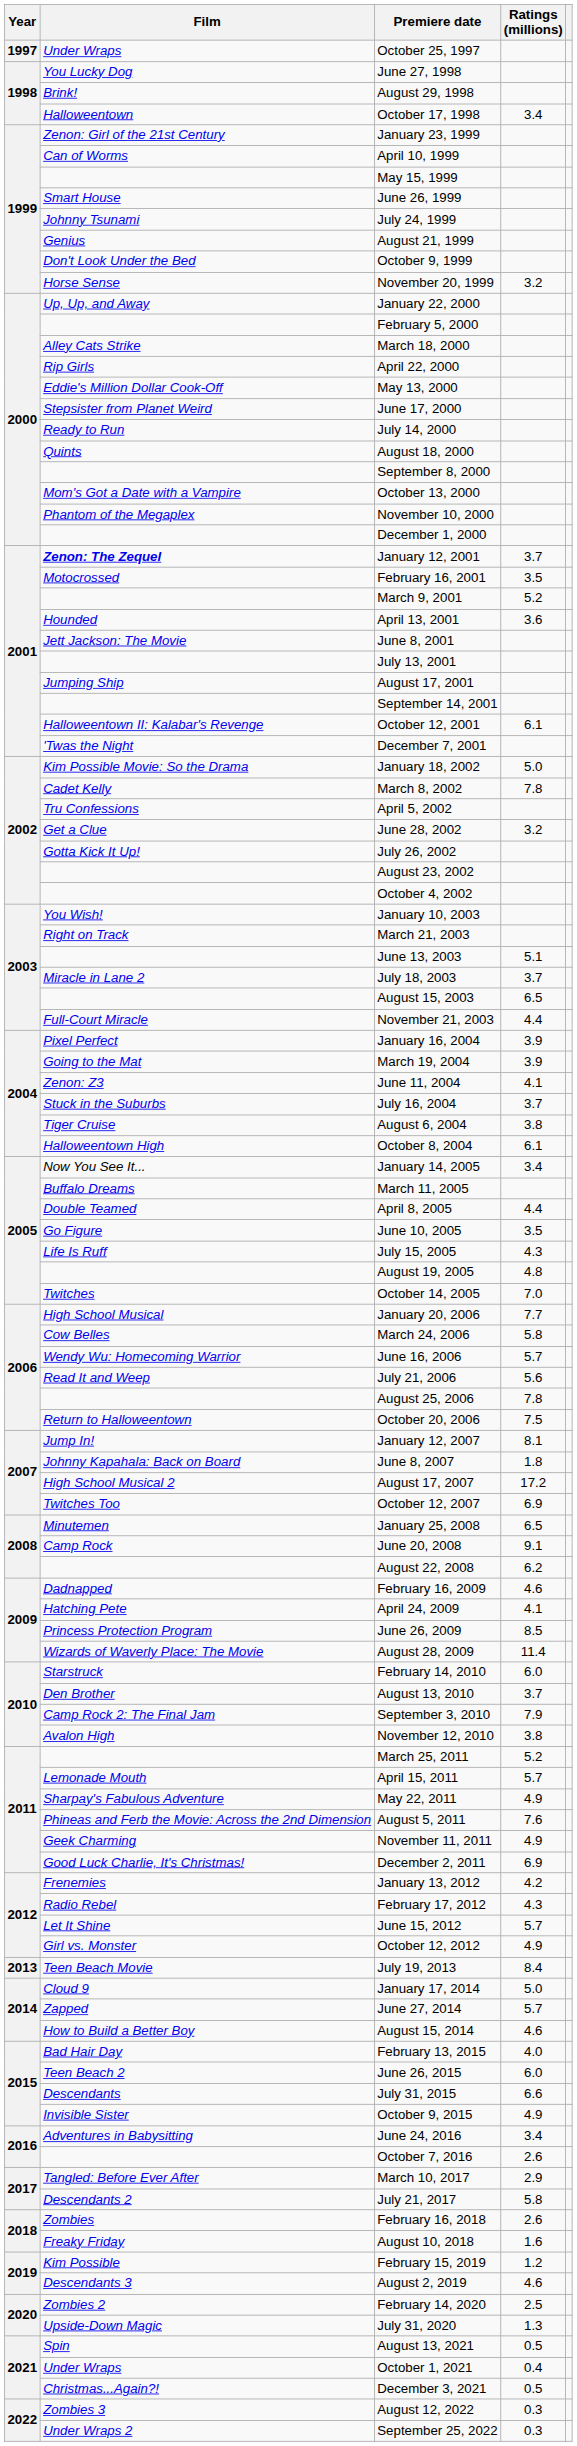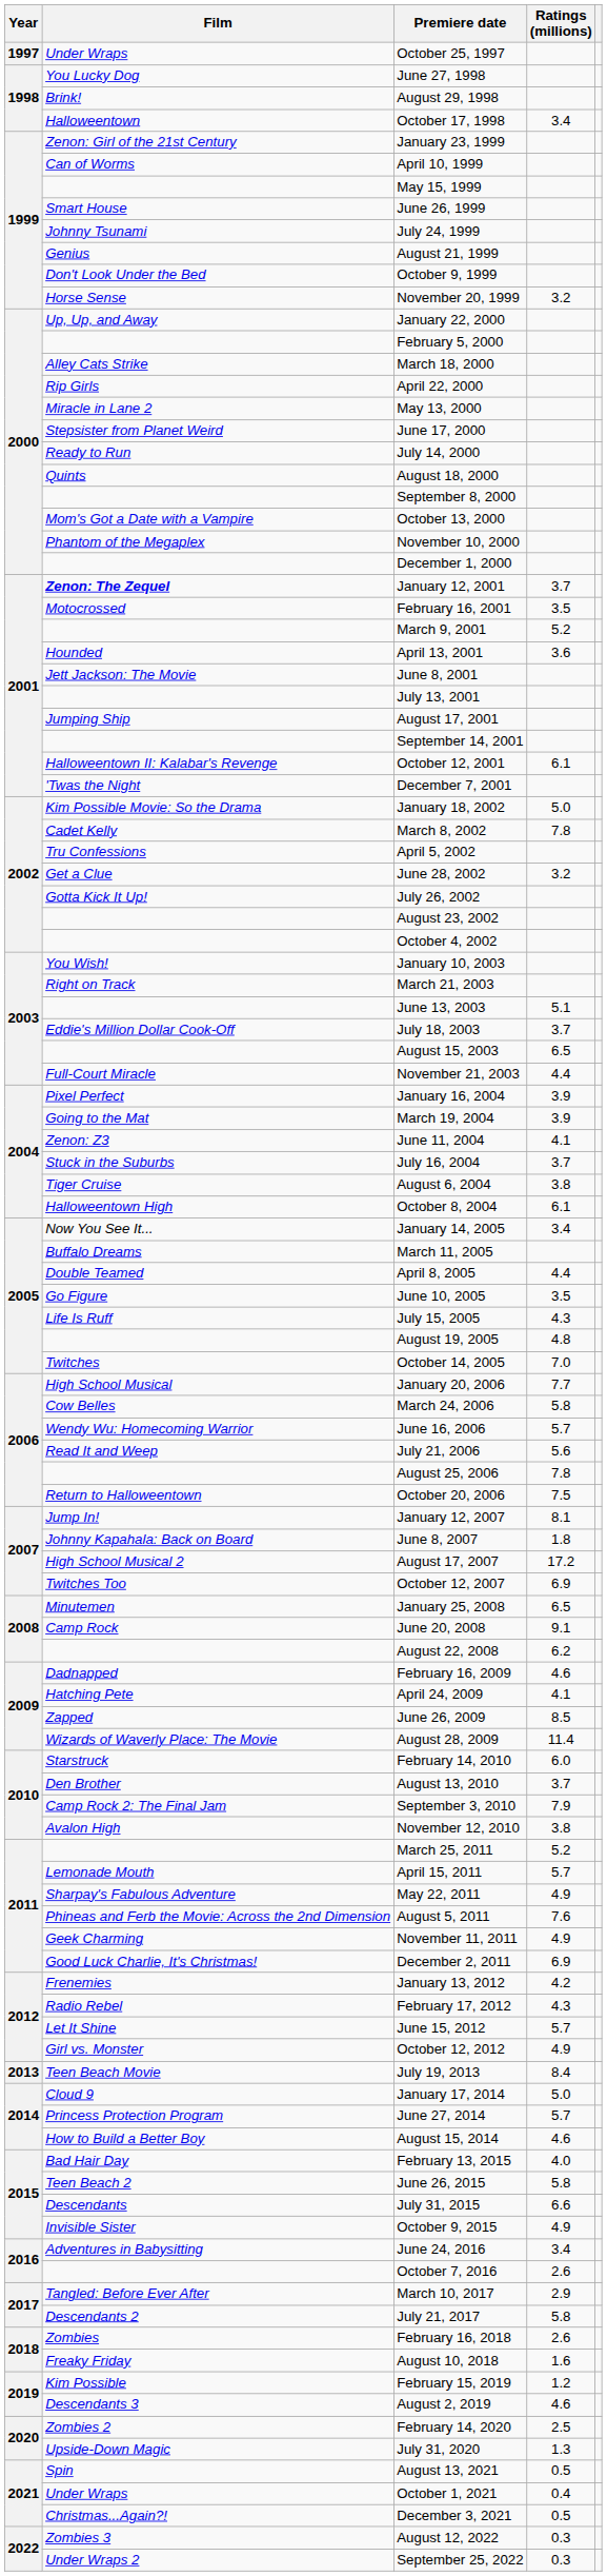 <table class="wikitable plainrowheaders sortable">
 <tr>
 <th scope="col">Year</th>
 <th scope="col">Film</th>
 <th scope="col" data-sort-type="date">Premiere date</th>
 <th scope="col" data-sort-type="number">Ratings<br>(millions)</th>
 <th scope="col" class="unsortable"></th>
 </tr>
 <tr>
 <th scope="row" style="text-align:center;" rowspan="1">1997</th>
 <td><em><a href='#'>Under Wraps</a></em></td>
 <td>October 25, 1997</td>
 <td style="text-align:center;"></td>
 <td> </td>
 </tr>
 <tr>
 <th scope="row" style="text-align:center;" rowspan="3">1998</th>
 <td><em><a href='#'>You Lucky Dog</a></em></td>
 <td>June 27, 1998</td>
 <td style="text-align:center;"></td>
 <td></td>
 </tr>
 <tr>
 <td><em><a href='#'>Brink!</a></em></td>
 <td>August 29, 1998</td>
 <td style="text-align:center;"></td>
 <td></td>
 </tr>
 <tr>
 <td><em><a href='#'>Halloweentown</a></em></td>
 <td>October 17, 1998</td>
 <td style="text-align:center;">3.4</td>
 <td></td>
 </tr>
 <tr>
 <th scope="row" style="text-align:center;" rowspan="8">1999</th>
 <td><em><a href='#'>Zenon: Girl of the 21st Century</a></em></td>
 <td>January 23, 1999</td>
 <td style="text-align:center;"></td>
 <td></td>
 </tr>
 <tr>
 <td><em><a href='#'>Can of Worms</a></em></td>
 <td>April 10, 1999</td>
 <td style="text-align:center;"></td>
 <td></td>
 </tr>
 <tr>
 <td></td>
 <td>May 15, 1999</td>
 <td style="text-align:center;"></td>
 <td></td>
 </tr>
 <tr>
 <td><em><a href='#'>Smart House</a></em></td>
 <td>June 26, 1999</td>
 <td style="text-align:center;"></td>
 <td></td>
 </tr>
 <tr>
 <td><em><a href='#'>Johnny Tsunami</a></em></td>
 <td>July 24, 1999</td>
 <td style="text-align:center;"></td>
 <td></td>
 </tr>
 <tr>
 <td><em><a href='#'>Genius</a></em></td>
 <td>August 21, 1999</td>
 <td style="text-align:center;"></td>
 <td></td>
 </tr>
 <tr>
 <td><em><a href='#'>Don't Look Under the Bed</a></em></td>
 <td>October 9, 1999</td>
 <td style="text-align:center;"></td>
 <td></td>
 </tr>
 <tr>
 <td><em><a href='#'>Horse Sense</a></em></td>
 <td>November 20, 1999</td>
 <td style="text-align:center;">3.2</td>
 <td></td>
 </tr>
 <tr>
 <th scope="row" style="text-align:center;" rowspan="12">2000</th>
 <td><em><a href='#'>Up, Up, and Away</a></em></td>
 <td>January 22, 2000</td>
 <td style="text-align:center;"></td>
 <td></td>
 </tr>
 <tr>
 <td></td>
 <td>February 5, 2000</td>
 <td style="text-align:center;"></td>
 <td></td>
 </tr>
 <tr>
 <td><em><a href='#'>Alley Cats Strike</a></em></td>
 <td>March 18, 2000</td>
 <td style="text-align:center;"></td>
 <td></td>
 </tr>
 <tr>
 <td><em><a href='#'>Rip Girls</a></em></td>
 <td>April 22, 2000</td>
 <td style="text-align:center;"></td>
 <td></td>
 </tr>
 <tr>
-<td><em><a href='#'>Eddie's Million Dollar Cook-Off</a></em></td>
+<td><em><a href='#'>Miracle in Lane 2</a></em></td>
 <td>May 13, 2000</td>
 <td style="text-align:center;"></td>
 <td></td>
 </tr>
 <tr>
 <td><em><a href='#'>Stepsister from Planet Weird</a></em></td>
 <td>June 17, 2000</td>
 <td style="text-align:center;"></td>
 <td></td>
 </tr>
 <tr>
 <td><em><a href='#'>Ready to Run</a></em></td>
 <td>July 14, 2000</td>
 <td style="text-align:center;"></td>
 <td></td>
 </tr>
 <tr>
 <td><em><a href='#'>Quints</a></em></td>
 <td>August 18, 2000</td>
 <td style="text-align:center;"></td>
 <td></td>
 </tr>
 <tr>
 <td></td>
 <td>September 8, 2000</td>
 <td style="text-align:center;"></td>
 <td></td>
 </tr>
 <tr>
 <td><em><a href='#'>Mom's Got a Date with a Vampire</a></em></td>
 <td>October 13, 2000</td>
 <td style="text-align:center;"></td>
 <td></td>
 </tr>
 <tr>
 <td><em><a href='#'>Phantom of the Megaplex</a></em></td>
 <td>November 10, 2000</td>
 <td style="text-align:center;"></td>
 <td></td>
 </tr>
 <tr>
 <td></td>
 <td>December 1, 2000</td>
 <td style="text-align:center;"></td>
 <td><br></td>
 </tr>
 <tr>
 <th scope="row" style="text-align:center;" rowspan="10">2001</th>
 <td><strong><em><a href='#'>Zenon: The Zequel</a></em></strong></td>
 <td>January 12, 2001</td>
 <td style="text-align:center;">3.7</td>
 <td></td>
 </tr>
 <tr>
 <td><em><a href='#'>Motocrossed</a></em></td>
 <td>February 16, 2001</td>
 <td style="text-align:center;">3.5</td>
 <td></td>
 </tr>
 <tr>
 <td></td>
 <td>March 9, 2001</td>
 <td style="text-align:center;">5.2</td>
 <td></td>
 </tr>
 <tr>
 <td><em><a href='#'>Hounded</a></em></td>
 <td>April 13, 2001</td>
 <td style="text-align:center;">3.6</td>
 <td></td>
 </tr>
 <tr>
 <td><em><a href='#'>Jett Jackson: The Movie</a></em></td>
 <td>June 8, 2001</td>
 <td style="text-align:center;"></td>
 <td></td>
 </tr>
 <tr>
 <td></td>
 <td>July 13, 2001</td>
 <td style="text-align:center;"></td>
 <td></td>
 </tr>
 <tr>
 <td><em><a href='#'>Jumping Ship</a></em></td>
 <td>August 17, 2001</td>
 <td style="text-align:center;"></td>
 <td></td>
 </tr>
 <tr>
 <td></td>
 <td>September 14, 2001</td>
 <td style="text-align:center;"></td>
 <td></td>
 </tr>
 <tr>
 <td><em><a href='#'>Halloweentown II: Kalabar's Revenge</a></em></td>
 <td>October 12, 2001</td>
 <td style="text-align:center;">6.1</td>
 <td></td>
 </tr>
 <tr>
 <td><em><a href='#'>'Twas the Night</a></em></td>
 <td>December 7, 2001</td>
 <td style="text-align:center;"></td>
 <td></td>
 </tr>
 <tr>
 <th scope="row" style="text-align:center;" rowspan="7">2002</th>
 <td><em><a href='#'>Kim Possible Movie: So the Drama</a></em></td>
 <td>January 18, 2002</td>
 <td style="text-align:center;">5.0</td>
 <td></td>
 </tr>
 <tr>
 <td><em><a href='#'>Cadet Kelly</a></em></td>
 <td>March 8, 2002</td>
 <td style="text-align:center;">7.8</td>
 <td></td>
 </tr>
 <tr>
 <td><em><a href='#'>Tru Confessions</a></em></td>
 <td>April 5, 2002</td>
 <td style="text-align:center;"></td>
 <td></td>
 </tr>
 <tr>
 <td><em><a href='#'>Get a Clue</a></em></td>
 <td>June 28, 2002</td>
 <td style="text-align:center;">3.2</td>
 <td></td>
 </tr>
 <tr>
 <td><em><a href='#'>Gotta Kick It Up!</a></em></td>
 <td>July 26, 2002</td>
 <td style="text-align:center;"></td>
 <td></td>
 </tr>
 <tr>
 <td></td>
 <td>August 23, 2002</td>
 <td style="text-align:center;"></td>
 <td></td>
 </tr>
 <tr>
 <td></td>
 <td>October 4, 2002</td>
 <td style="text-align:center;"></td>
 <td></td>
 </tr>
 <tr>
 <th scope="row" style="text-align:center;" rowspan="6">2003</th>
 <td><em><a href='#'>You Wish!</a></em></td>
 <td>January 10, 2003</td>
 <td style="text-align:center;"></td>
 <td></td>
 </tr>
 <tr>
 <td><em><a href='#'>Right on Track</a></em></td>
 <td>March 21, 2003</td>
 <td style="text-align:center;"></td>
 <td></td>
 </tr>
 <tr>
 <td></td>
 <td>June 13, 2003</td>
 <td style="text-align:center;">5.1</td>
 <td></td>
 </tr>
 <tr>
-<td><em><a href='#'>Miracle in Lane 2</a></em></td>
+<td><em><a href='#'>Eddie's Million Dollar Cook-Off</a></em></td>
 <td>July 18, 2003</td>
 <td style="text-align:center;">3.7</td>
 <td></td>
 </tr>
 <tr>
 <td></td>
 <td>August 15, 2003</td>
 <td style="text-align:center;">6.5</td>
 <td></td>
 </tr>
 <tr>
 <td><em><a href='#'>Full-Court Miracle</a></em></td>
 <td>November 21, 2003</td>
 <td style="text-align:center;">4.4</td>
 <td></td>
 </tr>
 <tr>
 <th scope="row" style="text-align:center;" rowspan="6">2004</th>
 <td><em><a href='#'>Pixel Perfect</a></em></td>
 <td>January 16, 2004</td>
 <td style="text-align:center;">3.9</td>
 <td></td>
 </tr>
 <tr>
 <td><em><a href='#'>Going to the Mat</a></em></td>
 <td>March 19, 2004</td>
 <td style="text-align:center;">3.9</td>
 <td></td>
 </tr>
 <tr>
 <td><em><a href='#'>Zenon: Z3</a></em></td>
 <td>June 11, 2004</td>
 <td style="text-align:center;">4.1</td>
 <td></td>
 </tr>
 <tr>
 <td><em><a href='#'>Stuck in the Suburbs</a></em></td>
 <td>July 16, 2004</td>
 <td style="text-align:center;">3.7</td>
 <td></td>
 </tr>
 <tr>
 <td><em><a href='#'>Tiger Cruise</a></em></td>
 <td>August 6, 2004</td>
 <td style="text-align:center;">3.8</td>
 <td></td>
 </tr>
 <tr>
 <td><em><a href='#'>Halloweentown High</a></em></td>
 <td>October 8, 2004</td>
 <td style="text-align:center;">6.1</td>
 <td></td>
 </tr>
 <tr>
 <th scope="row" style="text-align:center;" rowspan="7">2005</th>
 <td><em>Now You See It...</em></td>
 <td>January 14, 2005</td>
 <td style="text-align:center;">3.4</td>
 <td></td>
 </tr>
 <tr>
 <td><em><a href='#'>Buffalo Dreams</a></em></td>
 <td>March 11, 2005</td>
 <td style="text-align:center;"></td>
 <td></td>
 </tr>
 <tr>
 <td><em><a href='#'>Double Teamed</a></em></td>
 <td>April 8, 2005</td>
 <td style="text-align:center;">4.4</td>
 <td></td>
 </tr>
 <tr>
 <td><em><a href='#'>Go Figure</a></em></td>
 <td>June 10, 2005</td>
 <td style="text-align:center;">3.5</td>
 <td></td>
 </tr>
 <tr>
 <td><em><a href='#'>Life Is Ruff</a></em></td>
 <td>July 15, 2005</td>
 <td style="text-align:center;">4.3</td>
 <td></td>
 </tr>
 <tr>
 <td></td>
 <td>August 19, 2005</td>
 <td style="text-align:center;">4.8</td>
 <td></td>
 </tr>
 <tr>
 <td><em><a href='#'>Twitches</a></em></td>
 <td>October 14, 2005</td>
 <td style="text-align:center;">7.0</td>
 <td></td>
 </tr>
 <tr>
 <th scope="row" style="text-align:center;" rowspan="6">2006</th>
 <td><em><a href='#'>High School Musical</a></em></td>
 <td>January 20, 2006</td>
 <td style="text-align:center;">7.7</td>
 <td></td>
 </tr>
 <tr>
 <td><em><a href='#'>Cow Belles</a></em></td>
 <td>March 24, 2006</td>
 <td style="text-align:center;">5.8</td>
 <td></td>
 </tr>
 <tr>
 <td><em><a href='#'>Wendy Wu: Homecoming Warrior</a></em></td>
 <td>June 16, 2006</td>
 <td style="text-align:center;">5.7</td>
 <td></td>
 </tr>
 <tr>
 <td><em><a href='#'>Read It and Weep</a></em></td>
 <td>July 21, 2006</td>
 <td style="text-align:center;">5.6</td>
 <td></td>
 </tr>
 <tr>
 <td></td>
 <td>August 25, 2006</td>
 <td style="text-align:center;">7.8</td>
 <td></td>
 </tr>
 <tr>
 <td><em><a href='#'>Return to Halloweentown</a></em></td>
 <td>October 20, 2006</td>
 <td style="text-align:center;">7.5</td>
 <td></td>
 </tr>
 <tr>
 <th scope="row" style="text-align:center;" rowspan="4">2007</th>
 <td><em><a href='#'>Jump In!</a></em></td>
 <td>January 12, 2007</td>
 <td style="text-align:center;">8.1</td>
 <td></td>
 </tr>
 <tr>
 <td><em><a href='#'>Johnny Kapahala: Back on Board</a></em></td>
 <td>June 8, 2007</td>
 <td style="text-align:center;">1.8</td>
 <td></td>
 </tr>
 <tr>
 <td><em><a href='#'>High School Musical 2</a></em></td>
 <td>August 17, 2007</td>
 <td style="text-align:center;">17.2</td>
 <td></td>
 </tr>
 <tr>
 <td><em><a href='#'>Twitches Too</a></em></td>
 <td>October 12, 2007</td>
 <td style="text-align:center;">6.9</td>
 <td></td>
 </tr>
 <tr>
 <th scope="row" style="text-align:center;" rowspan="3">2008</th>
 <td><em><a href='#'>Minutemen</a></em></td>
 <td>January 25, 2008</td>
 <td style="text-align:center;">6.5</td>
 <td></td>
 </tr>
 <tr>
 <td><em><a href='#'>Camp Rock</a></em></td>
 <td>June 20, 2008</td>
 <td style="text-align:center;">9.1</td>
 <td></td>
 </tr>
 <tr>
 <td></td>
 <td>August 22, 2008</td>
 <td style="text-align:center;">6.2</td>
 <td></td>
 </tr>
 <tr>
 <th scope="row" style="text-align:center;" rowspan="4">2009</th>
 <td><em><a href='#'>Dadnapped</a></em></td>
 <td>February 16, 2009</td>
 <td style="text-align:center;">4.6</td>
 <td></td>
 </tr>
 <tr>
 <td><em><a href='#'>Hatching Pete</a></em></td>
 <td>April 24, 2009</td>
 <td style="text-align:center;">4.1</td>
 <td></td>
 </tr>
 <tr>
-<td><em><a href='#'>Princess Protection Program</a></em></td>
+<td><em><a href='#'>Zapped</a></em></td>
 <td>June 26, 2009</td>
 <td style="text-align:center;">8.5</td>
 <td></td>
 </tr>
 <tr>
 <td><em><a href='#'>Wizards of Waverly Place: The Movie</a></em></td>
 <td>August 28, 2009</td>
 <td style="text-align:center;">11.4</td>
 <td></td>
 </tr>
 <tr>
 <th scope="row" style="text-align:center;" rowspan="4">2010</th>
 <td><em><a href='#'>Starstruck</a></em></td>
 <td>February 14, 2010</td>
 <td style="text-align:center;">6.0</td>
 <td></td>
 </tr>
 <tr>
 <td><em><a href='#'>Den Brother</a></em></td>
 <td>August 13, 2010</td>
 <td style="text-align:center;">3.7</td>
 <td></td>
 </tr>
 <tr>
 <td><em><a href='#'>Camp Rock 2: The Final Jam</a></em></td>
 <td>September 3, 2010</td>
 <td style="text-align:center;">7.9</td>
 <td></td>
 </tr>
 <tr>
 <td><em><a href='#'>Avalon High</a></em></td>
 <td>November 12, 2010</td>
 <td style="text-align:center;">3.8</td>
 <td></td>
 </tr>
 <tr>
 <th scope="row" style="text-align:center;" rowspan="6">2011</th>
 <td></td>
 <td>March 25, 2011</td>
 <td style="text-align:center;">5.2</td>
 <td></td>
 </tr>
 <tr>
 <td><em><a href='#'>Lemonade Mouth</a></em></td>
 <td>April 15, 2011</td>
 <td style="text-align:center;">5.7</td>
 <td></td>
 </tr>
 <tr>
 <td><em><a href='#'>Sharpay's Fabulous Adventure</a></em></td>
 <td>May 22, 2011</td>
 <td style="text-align:center;">4.9</td>
 <td></td>
 </tr>
 <tr>
 <td><em><a href='#'>Phineas and Ferb the Movie: Across the 2nd Dimension</a></em></td>
 <td>August 5, 2011</td>
 <td style="text-align:center;">7.6</td>
 <td></td>
 </tr>
 <tr>
 <td><em><a href='#'>Geek Charming</a></em></td>
 <td>November 11, 2011</td>
 <td style="text-align:center;">4.9</td>
 <td></td>
 </tr>
 <tr>
 <td><em><a href='#'>Good Luck Charlie, It's Christmas!</a></em></td>
 <td>December 2, 2011</td>
 <td style="text-align:center;">6.9</td>
 <td></td>
 </tr>
 <tr>
 <th scope="row" style="text-align:center;" rowspan="4">2012</th>
 <td><em><a href='#'>Frenemies</a></em></td>
 <td>January 13, 2012</td>
 <td style="text-align:center;">4.2</td>
 <td></td>
 </tr>
 <tr>
 <td><em><a href='#'>Radio Rebel</a></em></td>
 <td>February 17, 2012</td>
 <td style="text-align:center;">4.3</td>
 <td></td>
 </tr>
 <tr>
 <td><em><a href='#'>Let It Shine</a></em></td>
 <td>June 15, 2012</td>
 <td style="text-align:center;">5.7</td>
 <td></td>
 </tr>
 <tr>
 <td><em><a href='#'>Girl vs. Monster</a></em></td>
 <td>October 12, 2012</td>
 <td style="text-align:center;">4.9</td>
 <td></td>
 </tr>
 <tr>
 <th scope="row" style="text-align:center;" rowspan="1">2013</th>
 <td><em><a href='#'>Teen Beach Movie</a></em></td>
 <td>July 19, 2013</td>
 <td style="text-align:center;">8.4</td>
 <td></td>
 </tr>
 <tr>
 <th scope="row" style="text-align:center;" rowspan="3">2014</th>
 <td><em><a href='#'>Cloud 9</a></em></td>
 <td>January 17, 2014</td>
 <td style="text-align:center;">5.0</td>
 <td></td>
 </tr>
 <tr>
-<td><em><a href='#'>Zapped</a></em></td>
+<td><em><a href='#'>Princess Protection Program</a></em></td>
 <td>June 27, 2014</td>
 <td style="text-align:center;">5.7</td>
 <td></td>
 </tr>
 <tr>
 <td><em><a href='#'>How to Build a Better Boy</a></em></td>
 <td>August 15, 2014</td>
 <td style="text-align:center;">4.6</td>
 <td></td>
 </tr>
 <tr>
 <th scope="row" style="text-align:center;" rowspan="4">2015</th>
 <td><em><a href='#'>Bad Hair Day</a></em></td>
 <td>February 13, 2015</td>
 <td style="text-align:center;">4.0</td>
 <td></td>
 </tr>
 <tr>
 <td><em><a href='#'>Teen Beach 2</a></em></td>
 <td>June 26, 2015</td>
-<td style="text-align:center;">6.0</td>
+<td style="text-align:center;">5.8</td>
 <td></td>
 </tr>
 <tr>
 <td><em><a href='#'>Descendants</a></em></td>
 <td>July 31, 2015</td>
 <td style="text-align:center;">6.6</td>
 <td></td>
 </tr>
 <tr>
 <td><em><a href='#'>Invisible Sister</a></em></td>
 <td>October 9, 2015</td>
 <td style="text-align:center;">4.9</td>
 <td></td>
 </tr>
 <tr>
 <th scope="row" style="text-align:center;" rowspan="2">2016</th>
 <td><em><a href='#'>Adventures in Babysitting</a></em></td>
 <td>June 24, 2016</td>
 <td style="text-align:center;">3.4</td>
 <td></td>
 </tr>
 <tr>
 <td></td>
 <td>October 7, 2016</td>
 <td style="text-align:center;">2.6</td>
 <td></td>
 </tr>
 <tr>
 <th scope="row" style="text-align:center;" rowspan="2">2017</th>
 <td><em><a href='#'>Tangled: Before Ever After</a></em></td>
 <td>March 10, 2017</td>
 <td style="text-align:center;">2.9</td>
 <td></td>
 </tr>
 <tr>
 <td><em><a href='#'>Descendants 2</a></em></td>
 <td>July 21, 2017</td>
 <td style="text-align:center;">5.8</td>
 <td></td>
 </tr>
 <tr>
 <th scope="row" style="text-align:center;" rowspan="2">2018</th>
 <td><em><a href='#'>Zombies</a></em></td>
 <td>February 16, 2018</td>
 <td style="text-align:center;">2.6</td>
 <td></td>
 </tr>
 <tr>
 <td><em><a href='#'>Freaky Friday</a></em></td>
 <td>August 10, 2018</td>
 <td style="text-align:center;">1.6</td>
 <td></td>
 </tr>
 <tr>
 <th scope="row" style="text-align:center;" rowspan="2">2019</th>
 <td><em><a href='#'>Kim Possible</a></em></td>
 <td>February 15, 2019</td>
 <td style="text-align:center;">1.2</td>
 <td></td>
 </tr>
 <tr>
 <td><em><a href='#'>Descendants 3</a></em></td>
 <td>August 2, 2019</td>
 <td style="text-align:center;">4.6</td>
 <td></td>
 </tr>
 <tr>
 <th scope="row" style="text-align:center;" rowspan="2">2020</th>
 <td><em><a href='#'>Zombies 2</a></em></td>
 <td>February 14, 2020</td>
 <td style="text-align:center;">2.5</td>
 <td></td>
 </tr>
 <tr>
 <td><em><a href='#'>Upside-Down Magic</a></em></td>
 <td>July 31, 2020</td>
 <td style="text-align:center;">1.3</td>
 <td></td>
 </tr>
 <tr>
 <th scope="row" style="text-align:center;" rowspan="3">2021</th>
 <td><em><a href='#'>Spin</a></em></td>
 <td>August 13, 2021</td>
 <td style="text-align:center;">0.5</td>
 <td></td>
 </tr>
 <tr>
 <td><em><a href='#'>Under Wraps</a></em></td>
 <td>October 1, 2021</td>
 <td style="text-align:center;">0.4</td>
 <td></td>
 </tr>
 <tr>
 <td><em><a href='#'>Christmas...Again?!</a></em></td>
 <td>December 3, 2021</td>
 <td style="text-align:center;">0.5</td>
 <td></td>
 </tr>
 <tr>
 <th scope="row" style="text-align:center;" rowspan="2">2022</th>
 <td><em><a href='#'>Zombies 3</a></em></td>
 <td>August 12, 2022</td>
 <td style="text-align:center;">0.3</td>
 <td></td>
 </tr>
 <tr>
 <td><em><a href='#'>Under Wraps 2</a></em></td>
 <td>September 25, 2022</td>
 <td style="text-align:center;">0.3</td>
 <td></td>
 </tr>
 </table>
